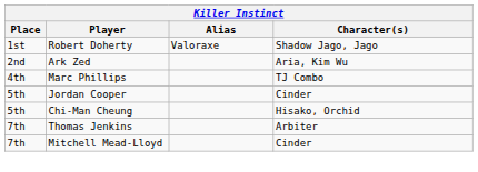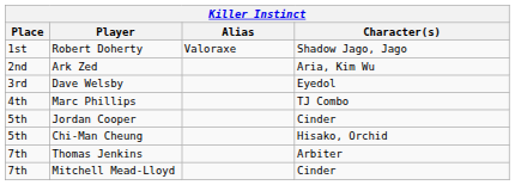 <table class="wikitable">
 <tr>
 <th colspan="4"><strong><em><a href='#'>Killer Instinct</a></em></strong> </th>
 </tr>
 <tr>
 <th style="width:50px;">Place</th>
 <th style="width:180px;">Player</th>
 <th style="width:150px;">Alias</th>
 <th style="width:300px;">Character(s)</th>
 </tr>
 <tr>
 <td>1st</td>
 <td> Robert Doherty</td>
 <td>Valoraxe</td>
 <td>Shadow Jago, Jago</td>
 </tr>
 <tr>
 <td>2nd</td>
 <td> Ark Zed</td>
 <td></td>
 <td>Aria, Kim Wu</td>
+</tr>
+<tr>
+<td>3rd</td>
+<td> Dave Welsby</td>
+<td></td>
+<td>Eyedol</td>
 </tr>
 <tr>
 <td>4th</td>
 <td> Marc Phillips</td>
 <td></td>
 <td>TJ Combo</td>
 </tr>
 <tr>
 <td>5th</td>
 <td> Jordan Cooper</td>
 <td></td>
 <td>Cinder</td>
 </tr>
 <tr>
 <td>5th</td>
 <td> Chi-Man Cheung</td>
 <td></td>
 <td>Hisako, Orchid</td>
 </tr>
 <tr>
 <td>7th</td>
 <td> Thomas Jenkins</td>
 <td></td>
 <td>Arbiter</td>
 </tr>
 <tr>
 <td>7th</td>
 <td> Mitchell Mead-Lloyd</td>
 <td></td>
 <td>Cinder</td>
 </tr>
 </table>
